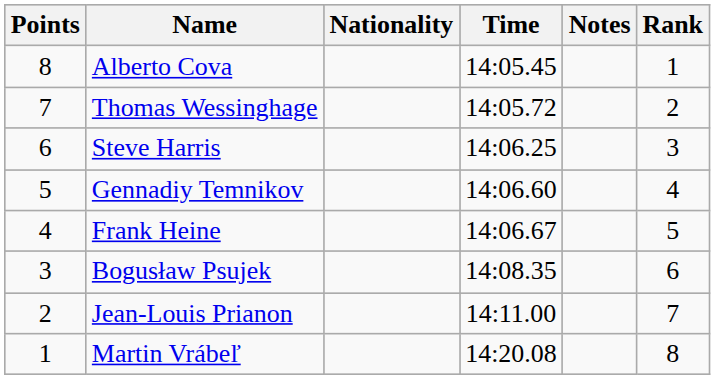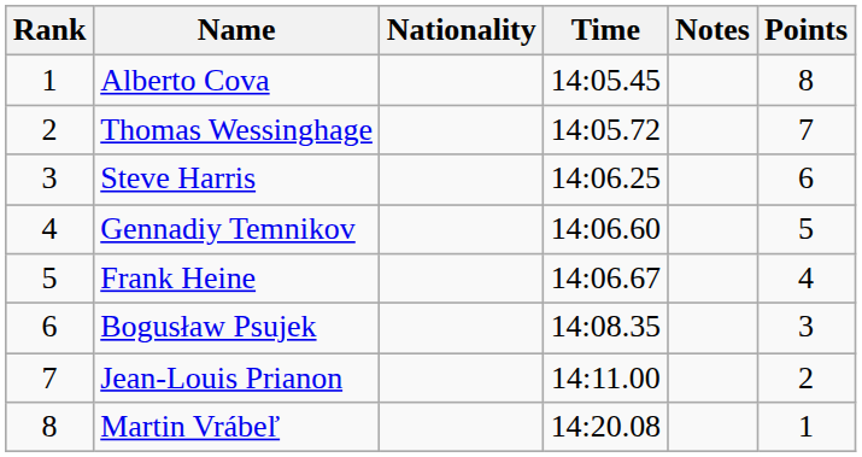 <table class="wikitable sortable" style="text-align:center">
 <tr>
-<th>Points</th>
+<th>Rank</th>
 <th>Name</th>
 <th>Nationality</th>
 <th>Time</th>
 <th>Notes</th>
-<th>Rank</th>
+<th>Points</th>
 </tr>
 <tr>
-<td>8</td>
+<td>1</td>
 <td align=left><a href='#'>Alberto Cova</a></td>
 <td align=left></td>
 <td>14:05.45</td>
 <td></td>
-<td>1</td>
+<td>8</td>
 </tr>
 <tr>
-<td>7</td>
+<td>2</td>
 <td align=left><a href='#'>Thomas Wessinghage</a></td>
 <td align=left></td>
 <td>14:05.72</td>
 <td></td>
-<td>2</td>
+<td>7</td>
 </tr>
 <tr>
-<td>6</td>
+<td>3</td>
 <td align=left><a href='#'>Steve Harris</a></td>
 <td align=left></td>
 <td>14:06.25</td>
 <td></td>
-<td>3</td>
+<td>6</td>
 </tr>
 <tr>
-<td>5</td>
+<td>4</td>
 <td align=left><a href='#'>Gennadiy Temnikov</a></td>
 <td align=left></td>
 <td>14:06.60</td>
 <td></td>
-<td>4</td>
+<td>5</td>
 </tr>
 <tr>
-<td>4</td>
+<td>5</td>
 <td align=left><a href='#'>Frank Heine</a></td>
 <td align=left></td>
 <td>14:06.67</td>
 <td></td>
-<td>5</td>
+<td>4</td>
 </tr>
 <tr>
-<td>3</td>
+<td>6</td>
 <td align=left><a href='#'>Bogusław Psujek</a></td>
 <td align=left></td>
 <td>14:08.35</td>
 <td></td>
-<td>6</td>
+<td>3</td>
 </tr>
 <tr>
-<td>2</td>
+<td>7</td>
 <td align=left><a href='#'>Jean-Louis Prianon</a></td>
 <td align=left></td>
 <td>14:11.00</td>
 <td></td>
-<td>7</td>
+<td>2</td>
 </tr>
 <tr>
-<td>1</td>
+<td>8</td>
 <td align=left><a href='#'>Martin Vrábeľ</a></td>
 <td align=left></td>
 <td>14:20.08</td>
 <td></td>
-<td>8</td>
+<td>1</td>
 </tr>
 </table>
